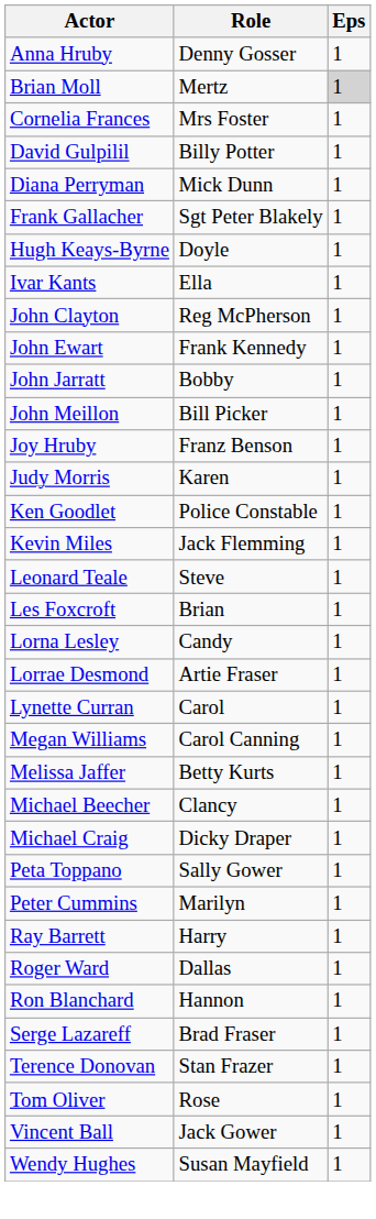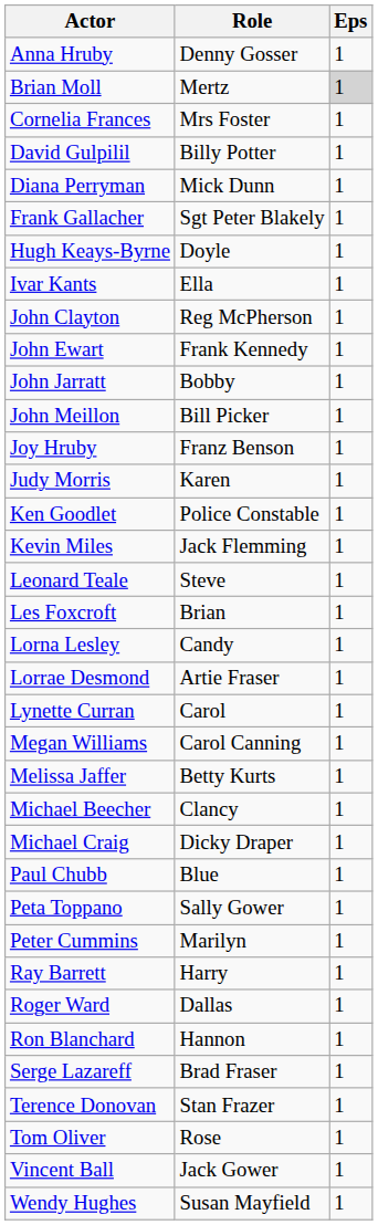 <table class=wikitable>
 <tr>
 <th>Actor</th>
 <th>Role</th>
 <th>Eps</th>
 </tr>
 <tr>
 <td><a href='#'>Anna Hruby</a></td>
 <td>Denny Gosser</td>
 <td>1</td>
 </tr>
 <tr>
 <td><a href='#'>Brian Moll</a></td>
 <td>Mertz</td>
 <td style="background: lightgrey;">1</td>
 </tr>
 <tr>
 <td><a href='#'>Cornelia Frances</a></td>
 <td>Mrs Foster</td>
 <td>1</td>
 </tr>
 <tr>
 <td><a href='#'>David Gulpilil</a></td>
 <td>Billy Potter</td>
 <td>1</td>
 </tr>
 <tr>
 <td><a href='#'>Diana Perryman</a></td>
 <td>Mick Dunn</td>
 <td>1</td>
 </tr>
 <tr>
 <td><a href='#'>Frank Gallacher</a></td>
 <td>Sgt Peter Blakely</td>
 <td>1</td>
 </tr>
 <tr>
 <td><a href='#'>Hugh Keays-Byrne</a></td>
 <td>Doyle</td>
 <td>1</td>
 </tr>
 <tr>
 <td><a href='#'>Ivar Kants</a></td>
 <td>Ella</td>
 <td>1</td>
 </tr>
 <tr>
 <td><a href='#'>John Clayton</a></td>
 <td>Reg McPherson</td>
 <td>1</td>
 </tr>
 <tr>
 <td><a href='#'>John Ewart</a></td>
 <td>Frank Kennedy</td>
 <td>1</td>
 </tr>
 <tr>
 <td><a href='#'>John Jarratt</a></td>
 <td>Bobby</td>
 <td>1</td>
 </tr>
 <tr>
 <td><a href='#'>John Meillon</a></td>
 <td>Bill Picker</td>
 <td>1</td>
 </tr>
 <tr>
 <td><a href='#'>Joy Hruby</a></td>
 <td>Franz Benson</td>
 <td>1</td>
 </tr>
 <tr>
 <td><a href='#'>Judy Morris</a></td>
 <td>Karen</td>
 <td>1</td>
 </tr>
 <tr>
 <td><a href='#'>Ken Goodlet</a></td>
 <td>Police Constable</td>
 <td>1</td>
 </tr>
 <tr>
 <td><a href='#'>Kevin Miles</a></td>
 <td>Jack Flemming</td>
 <td>1</td>
 </tr>
 <tr>
 <td><a href='#'>Leonard Teale</a></td>
 <td>Steve</td>
 <td>1</td>
 </tr>
 <tr>
 <td><a href='#'>Les Foxcroft</a></td>
 <td>Brian</td>
 <td>1</td>
 </tr>
 <tr>
 <td><a href='#'>Lorna Lesley</a></td>
 <td>Candy</td>
 <td>1</td>
 </tr>
 <tr>
 <td><a href='#'>Lorrae Desmond</a></td>
 <td>Artie Fraser</td>
 <td>1</td>
 </tr>
 <tr>
 <td><a href='#'>Lynette Curran</a></td>
 <td>Carol</td>
 <td>1</td>
 </tr>
 <tr>
 <td><a href='#'>Megan Williams</a></td>
 <td>Carol Canning</td>
 <td>1</td>
 </tr>
 <tr>
 <td><a href='#'>Melissa Jaffer</a></td>
 <td>Betty Kurts</td>
 <td>1</td>
 </tr>
 <tr>
 <td><a href='#'>Michael Beecher</a></td>
 <td>Clancy</td>
 <td>1</td>
 </tr>
 <tr>
 <td><a href='#'>Michael Craig</a></td>
 <td>Dicky Draper</td>
 <td>1</td>
 </tr>
 <tr>
+<td><a href='#'>Paul Chubb</a></td>
+<td>Blue</td>
+<td>1</td>
+</tr>
+<tr>
 <td><a href='#'>Peta Toppano</a></td>
 <td>Sally Gower</td>
 <td>1</td>
 </tr>
 <tr>
 <td><a href='#'>Peter Cummins</a></td>
 <td>Marilyn</td>
 <td>1</td>
 </tr>
 <tr>
 <td><a href='#'>Ray Barrett</a></td>
 <td>Harry</td>
 <td>1</td>
 </tr>
 <tr>
 <td><a href='#'>Roger Ward</a></td>
 <td>Dallas</td>
 <td>1</td>
 </tr>
 <tr>
 <td><a href='#'>Ron Blanchard</a></td>
 <td>Hannon</td>
 <td>1</td>
 </tr>
 <tr>
 <td><a href='#'>Serge Lazareff</a></td>
 <td>Brad Fraser</td>
 <td>1</td>
 </tr>
 <tr>
 <td><a href='#'>Terence Donovan</a></td>
 <td>Stan Frazer</td>
 <td>1</td>
 </tr>
 <tr>
 <td><a href='#'>Tom Oliver</a></td>
 <td>Rose</td>
 <td>1</td>
 </tr>
 <tr>
 <td><a href='#'>Vincent Ball</a></td>
 <td>Jack Gower</td>
 <td>1</td>
 </tr>
 <tr>
 <td><a href='#'>Wendy Hughes</a></td>
 <td>Susan Mayfield</td>
 <td>1</td>
 </tr>
 </table>
